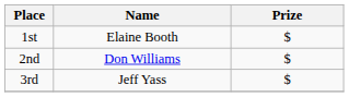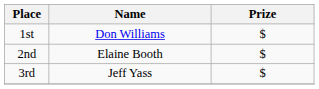 <table class="wikitable">
 <tr>
 <th width="50">Place</th>
 <th width="200">Name</th>
 <th width="125">Prize</th>
 </tr>
 <tr>
 <td align = "center">1st</td>
-<td align = "center">Elaine Booth</td>
+<td align = "center"><a href='#'>Don Williams</a></td>
 <td align = "center">$</td>
 </tr>
 <tr>
 <td align = "center">2nd</td>
-<td align = "center"><a href='#'>Don Williams</a></td>
+<td align = "center">Elaine Booth</td>
 <td align = "center">$</td>
 </tr>
 <tr>
 <td align = "center">3rd</td>
 <td align = "center">Jeff Yass</td>
 <td align = "center">$</td>
 </tr>
 <tr>
 </tr>
 </table>
